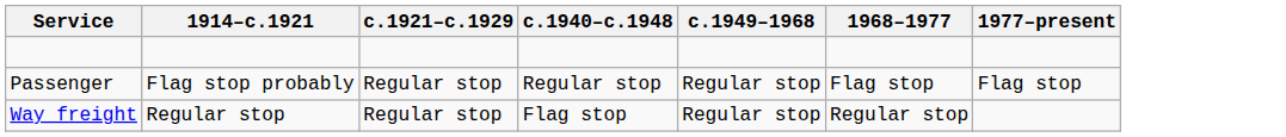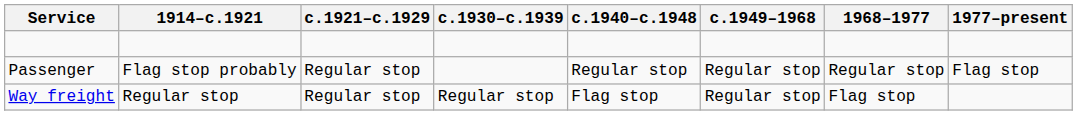 <table class="wikitable">
 <tr>
 <th>Service</th>
 <th>1914–c.1921</th>
 <th>c.1921–c.1929</th>
+<th>c.1930–c.1939</th>
 <th>c.1940–c.1948</th>
 <th>c.1949–1968</th>
 <th>1968–1977</th>
 <th>1977–present</th>
 </tr>
 <tr>
+<td></td>
 <td></td>
 <td></td>
 <td></td>
 <td></td>
 <td><br></td>
 <td></td>
 <td><br></td>
 </tr>
 <tr>
 <td>Passenger</td>
 <td>Flag stop probably</td>
 <td>Regular stop</td>
+<td></td>
 <td>Regular stop</td>
 <td>Regular stop</td>
-<td>Flag stop</td>
+<td>Regular stop</td>
 <td>Flag stop</td>
 </tr>
 <tr>
 <td><a href='#'>Way freight</a></td>
 <td>Regular stop</td>
 <td>Regular stop</td>
+<td>Regular stop</td>
 <td>Flag stop</td>
 <td>Regular stop</td>
-<td>Regular stop</td>
+<td>Flag stop</td>
 <td></td>
 </tr>
 </table>
